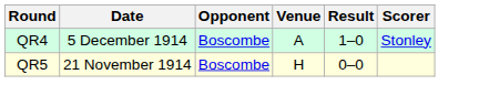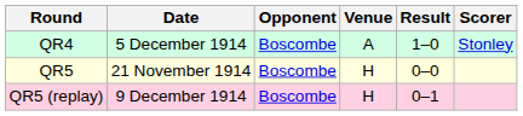 <table style="text-align:center;" class="wikitable sortable">
 <tr>
 <th>Round</th>
 <th>Date</th>
 <th>Opponent</th>
 <th>Venue</th>
 <th>Result</th>
 <th>Scorer</th>
 </tr>
 <tr style="background:#d0ffe3;">
 <td>QR4</td>
 <td>5 December 1914</td>
 <td><a href='#'>Boscombe</a></td>
 <td>A</td>
 <td>1–0</td>
 <td><a href='#'>Stonley</a></td>
 </tr>
 <tr style="background:#ffd;">
 <td>QR5</td>
 <td>21 November 1914</td>
 <td><a href='#'>Boscombe</a></td>
 <td>H</td>
 <td>0–0</td>
 <td></td>
 </tr>
+<tr style="background:#ffd0e3;">
+<td>QR5 (replay)</td>
+<td>9 December 1914</td>
+<td><a href='#'>Boscombe</a></td>
+<td>H</td>
+<td>0–1</td>
+<td></td>
+</tr>
 </table>
